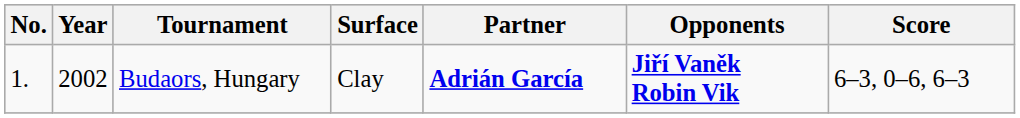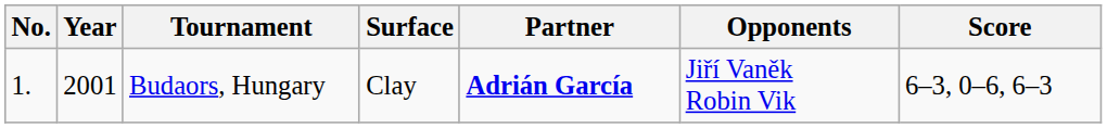 <table class="sortable wikitable" style=font-size:97%>
 <tr>
 <th style="width:20px">No.</th>
 <th style="width:30px">Year</th>
 <th style="width:130px">Tournament</th>
 <th style="width:50px">Surface</th>
 <th style="width:120px">Partner</th>
 <th style="width:120px">Opponents</th>
 <th style="width:110px" class="unsortable">Score</th>
 </tr>
 <tr>
 <td>1.</td>
-<td>2002</td>
+<td>2001</td>
 <td><a href='#'>Budaors</a>, Hungary</td>
 <td>Clay</td>
 <td><strong> <a href='#'>Adrián García</a></strong></td>
-<td><strong> <a href='#'>Jiří Vaněk</a><br> <a href='#'>Robin Vik</a></strong></td>
+<td> <a href='#'>Jiří Vaněk</a><br> <a href='#'>Robin Vik</a></td>
 <td>6–3, 0–6, 6–3</td>
 </tr>
 </table>
